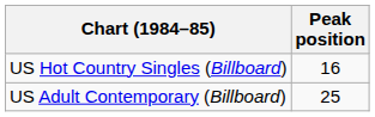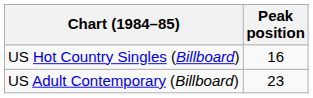 <table class="wikitable sortable">
 <tr>
 <th>Chart (1984–85)</th>
 <th>Peak<br>position</th>
 </tr>
 <tr>
 <td>US <a href='#'>Hot Country Singles</a> (<em><a href='#'>Billboard</a></em>)</td>
 <td style="text-align:center;">16</td>
 </tr>
 <tr>
 <td>US <a href='#'>Adult Contemporary</a> (<em>Billboard</em>)</td>
-<td style="text-align:center;">25</td>
+<td style="text-align:center;">23</td>
 </tr>
 </table>
